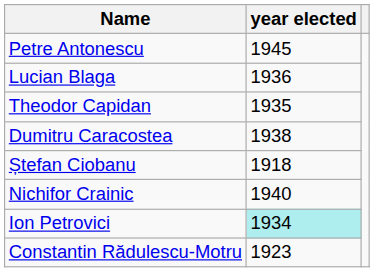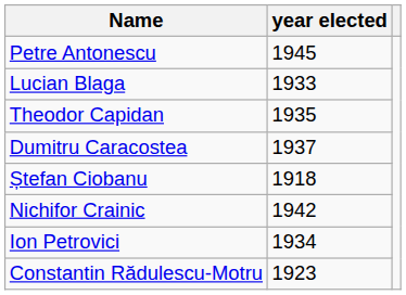 <table class="wikitable sortable">
 <tr>
 <th>Name</th>
 <th class="sortable">year elected</th>
 <th class="unsortable"></th>
 </tr>
 <tr>
 <td><a href='#'>Petre Antonescu</a></td>
 <td>1945</td>
 </tr>
 <tr>
 <td><a href='#'>Lucian Blaga</a></td>
-<td>1936</td>
+<td>1933</td>
 </tr>
 <tr>
 <td><a href='#'>Theodor Capidan</a></td>
 <td>1935</td>
 </tr>
 <tr>
 <td><a href='#'>Dumitru Caracostea</a></td>
-<td>1938</td>
+<td>1937</td>
 </tr>
 <tr>
 <td><a href='#'>Ștefan Ciobanu</a></td>
 <td>1918</td>
 </tr>
 <tr>
 <td><a href='#'>Nichifor Crainic</a></td>
-<td>1940</td>
+<td>1942</td>
 </tr>
 <tr>
 <td><a href='#'>Ion Petrovici</a></td>
-<td style="background: paleturquoise;">1934</td>
+<td>1934</td>
 </tr>
 <tr>
 <td><a href='#'>Constantin Rădulescu-Motru</a></td>
 <td>1923</td>
 </tr>
 </table>
